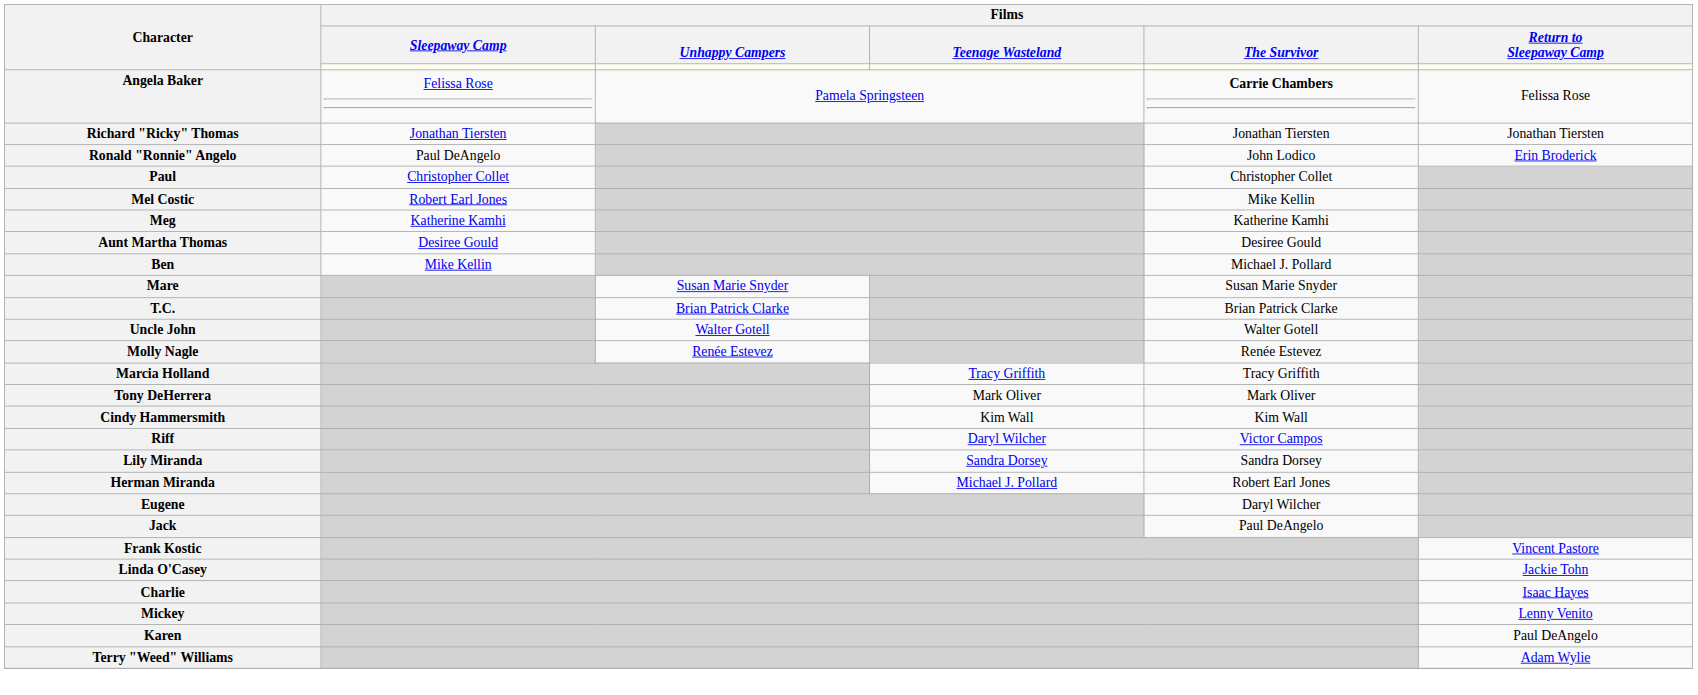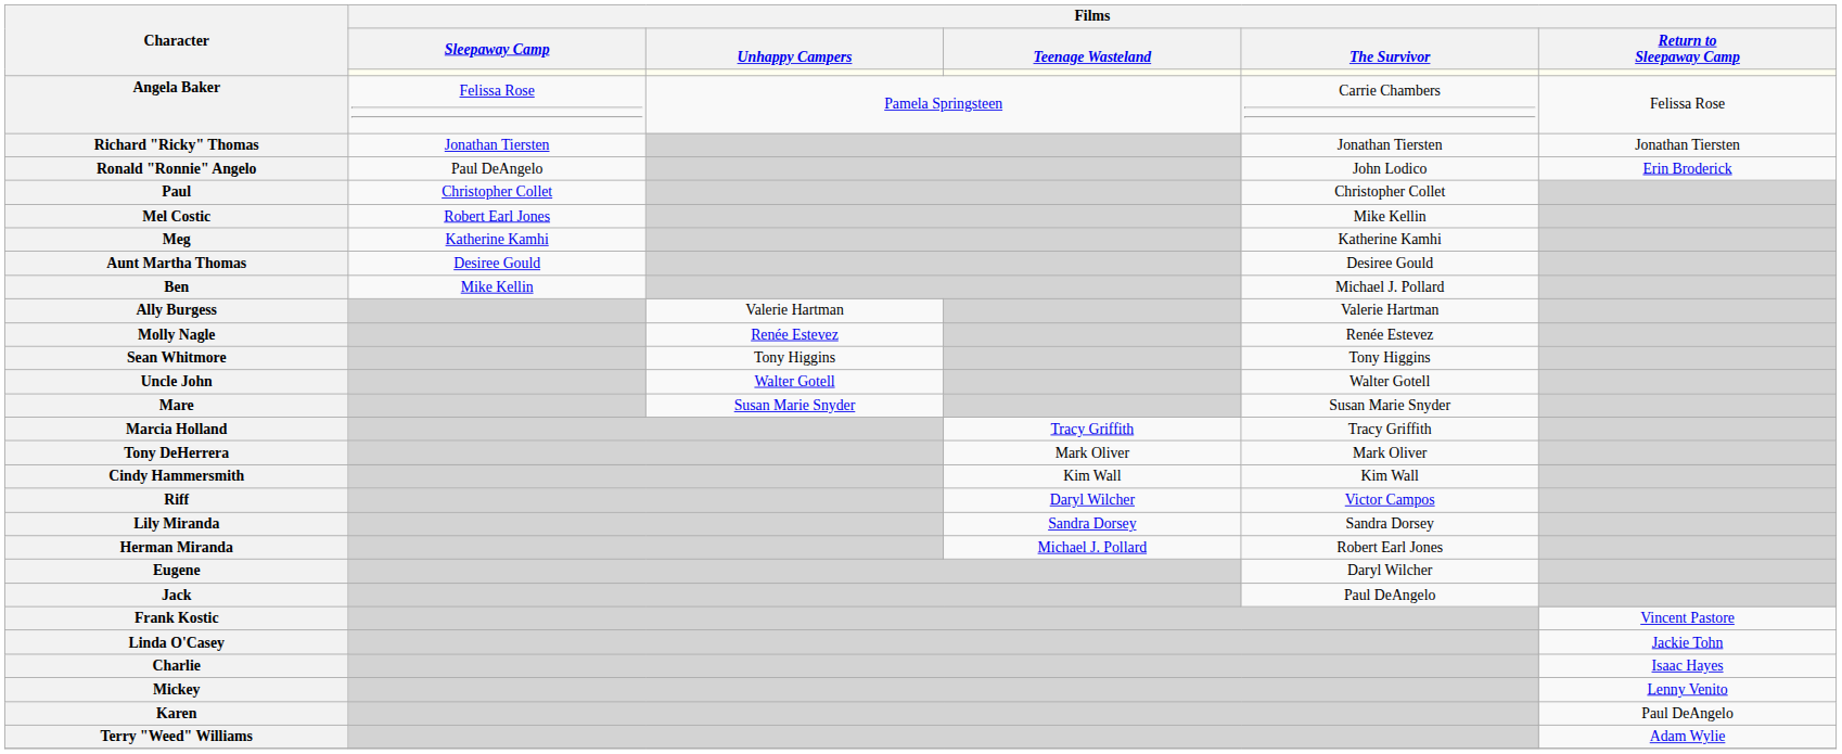 <table class="wikitable" style="text-align:center; width:99%;">
 <tr>
 <th rowspan="3" style="width:15%;">Character</th>
 <th colspan="5" style="text-align:center;">Films</th>
 </tr>
 <tr>
 <th style="text-align:center; width:13%;"><em><a href='#'>Sleepaway Camp</a></em></th>
 <th style="text-align:center; width:13%;"><em><a href='#'><br>Unhappy Campers</a></em></th>
 <th style="text-align:center; width:13%;"><em><a href='#'><br>Teenage Wasteland</a></em></th>
 <th style="text-align:center; width:13%;"><em><a href='#'><br>The Survivor</a></em></th>
 <th style="text-align:center; width:13%;"><em><a href='#'>Return to<br>Sleepaway Camp</a></em></th>
 </tr>
 <tr>
 <th style="background:ivory;"><span></span></th>
 <th style="background:ivory;"><span></span></th>
 <th style="background:ivory;"><span></span></th>
 <th style="background:ivory;"><span></span></th>
 <th style="background:ivory;"><span></span></th>
 </tr>
 <tr>
 <th>Angela Baker<br><br><br></th>
 <td><a href='#'>Felissa Rose</a><hr><hr></td>
 <td colspan="2"><a href='#'>Pamela Springsteen</a></td>
-<td><strong>Carrie Chambers<hr><hr></strong></td>
+<td>Carrie Chambers<hr><hr></td>
 <td>Felissa Rose</td>
 </tr>
 <tr>
 <th>Richard "Ricky" Thomas</th>
 <td><a href='#'>Jonathan Tiersten</a></td>
 <td colspan="2" style="background:lightgrey;"> </td>
 <td>Jonathan Tiersten</td>
 <td>Jonathan Tiersten</td>
 </tr>
 <tr>
 <th>Ronald "Ronnie" Angelo</th>
 <td>Paul DeAngelo</td>
 <td colspan="2" style="background:lightgrey;"> </td>
 <td>John Lodico</td>
 <td><a href='#'>Erin Broderick</a></td>
 </tr>
 <tr>
 <th>Paul</th>
 <td><a href='#'>Christopher Collet</a></td>
 <td colspan="2" style="background:lightgrey;"> </td>
 <td>Christopher Collet</td>
 <td colspan="1" style="background:lightgrey;"> </td>
 </tr>
 <tr>
 <th>Mel Costic</th>
 <td><a href='#'>Robert Earl Jones</a></td>
 <td colspan="2" style="background:lightgrey;"> </td>
 <td>Mike Kellin</td>
 <td colspan="1" style="background:lightgrey;"> </td>
 </tr>
 <tr>
 <th>Meg</th>
 <td><a href='#'>Katherine Kamhi</a></td>
 <td colspan="2" style="background:lightgrey;"> </td>
 <td>Katherine Kamhi</td>
 <td colspan="1" style="background:lightgrey;"> </td>
 </tr>
 <tr>
 <th>Aunt Martha Thomas</th>
 <td><a href='#'>Desiree Gould</a></td>
 <td colspan="2" style="background:lightgrey;"> </td>
 <td>Desiree Gould</td>
 <td colspan="1" style="background:lightgrey;"> </td>
 </tr>
 <tr>
 <th>Ben</th>
 <td><a href='#'>Mike Kellin</a></td>
 <td colspan="2" style="background:lightgrey;"> </td>
 <td>Michael J. Pollard</td>
 <td colspan="1" style="background:lightgrey;"> </td>
 </tr>
 <tr>
-<th>Mare</th>
+<th>Ally Burgess</th>
 <td style="background:lightgrey;"> </td>
-<td><a href='#'>Susan Marie Snyder</a></td>
+<td>Valerie Hartman</td>
 <td style="background:lightgrey;"> </td>
-<td>Susan Marie Snyder</td>
+<td>Valerie Hartman</td>
 <td colspan="1" style="background:lightgrey;"> </td>
 </tr>
 <tr>
-<th>T.C.</th>
+<th>Molly Nagle</th>
 <td style="background:lightgrey;"> </td>
-<td><a href='#'>Brian Patrick Clarke</a></td>
+<td><a href='#'>Renée Estevez</a></td>
 <td style="background:lightgrey;"> </td>
-<td>Brian Patrick Clarke</td>
+<td>Renée Estevez</td>
+<td colspan="1" style="background:lightgrey;"> </td>
+</tr>
+<tr>
+<th>Sean Whitmore</th>
+<td style="background:lightgrey;"> </td>
+<td>Tony Higgins</td>
+<td style="background:lightgrey;"> </td>
+<td>Tony Higgins</td>
 <td colspan="1" style="background:lightgrey;"> </td>
 </tr>
 <tr>
 <th>Uncle John</th>
 <td style="background:lightgrey;"> </td>
 <td><a href='#'>Walter Gotell</a></td>
 <td style="background:lightgrey;"> </td>
 <td>Walter Gotell</td>
 <td colspan="1" style="background:lightgrey;"> </td>
 </tr>
 <tr>
-<th>Molly Nagle</th>
+<th>Mare</th>
 <td style="background:lightgrey;"> </td>
-<td><a href='#'>Renée Estevez</a></td>
+<td><a href='#'>Susan Marie Snyder</a></td>
 <td style="background:lightgrey;"> </td>
-<td>Renée Estevez</td>
+<td>Susan Marie Snyder</td>
 <td colspan="1" style="background:lightgrey;"> </td>
 </tr>
 <tr>
 <th>Marcia Holland</th>
 <td colspan="2" style="background:lightgrey;"> </td>
 <td><a href='#'>Tracy Griffith</a></td>
 <td>Tracy Griffith</td>
 <td colspan="1" style="background:lightgrey;"> </td>
 </tr>
 <tr>
 <th>Tony DeHerrera</th>
 <td colspan="2" style="background:lightgrey;"> </td>
 <td>Mark Oliver</td>
 <td>Mark Oliver</td>
 <td colspan="1" style="background:lightgrey;"> </td>
 </tr>
 <tr>
 <th>Cindy Hammersmith</th>
 <td colspan="2" style="background:lightgrey;"> </td>
 <td>Kim Wall</td>
 <td>Kim Wall</td>
 <td colspan="1" style="background:lightgrey;"> </td>
 </tr>
 <tr>
 <th>Riff</th>
 <td colspan="2" style="background:lightgrey;"> </td>
 <td><a href='#'>Daryl Wilcher</a></td>
 <td><a href='#'>Victor Campos</a></td>
 <td colspan="1" style="background:lightgrey;"> </td>
 </tr>
 <tr>
 <th>Lily Miranda</th>
 <td colspan="2" style="background:lightgrey;"> </td>
 <td><a href='#'>Sandra Dorsey</a></td>
 <td>Sandra Dorsey</td>
 <td colspan="1" style="background:lightgrey;"> </td>
 </tr>
 <tr>
 <th>Herman Miranda</th>
 <td colspan="2" style="background:lightgrey;"> </td>
 <td><a href='#'>Michael J. Pollard</a></td>
 <td>Robert Earl Jones</td>
 <td colspan="1" style="background:lightgrey;"> </td>
 </tr>
 <tr>
 <th>Eugene<br></th>
 <td colspan="3" style="background:lightgrey;"> </td>
 <td>Daryl Wilcher</td>
 <td colspan="1" style="background:lightgrey;"> </td>
 </tr>
 <tr>
 <th>Jack<br></th>
 <td colspan="3" style="background:lightgrey;"> </td>
 <td>Paul DeAngelo</td>
 <td colspan="1" style="background:lightgrey;"> </td>
 </tr>
 <tr>
 <th>Frank Kostic</th>
 <td colspan="4" style="background:lightgrey;"> </td>
 <td><a href='#'>Vincent Pastore</a></td>
 </tr>
 <tr>
 <th>Linda O'Casey</th>
 <td colspan="4" style="background:lightgrey;"> </td>
 <td><a href='#'>Jackie Tohn</a></td>
 </tr>
 <tr>
 <th>Charlie</th>
 <td colspan="4" style="background:lightgrey;"> </td>
 <td><a href='#'>Isaac Hayes</a></td>
 </tr>
 <tr>
 <th>Mickey</th>
 <td colspan="4" style="background:lightgrey;"> </td>
 <td><a href='#'>Lenny Venito</a></td>
 </tr>
 <tr>
 <th>Karen</th>
 <td colspan="4" style="background:lightgrey;"> </td>
 <td>Paul DeAngelo</td>
 </tr>
 <tr>
 <th>Terry "Weed" Williams</th>
 <td colspan="4" style="background:lightgrey;"> </td>
 <td><a href='#'>Adam Wylie</a></td>
 </tr>
 <tr>
 </tr>
 </table>
